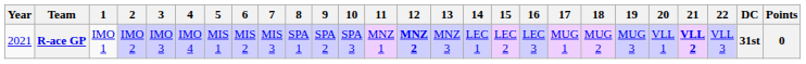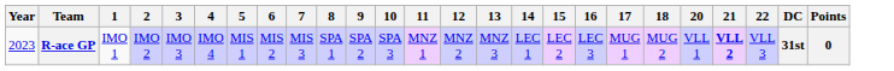 <table class="wikitable" style="text-align:center; font-size:85%">
 <tr>
 <th>Year</th>
 <th>Team</th>
 <th>1</th>
 <th>2</th>
 <th>3</th>
 <th>4</th>
 <th>5</th>
 <th>6</th>
 <th>7</th>
 <th>8</th>
 <th>9</th>
 <th>10</th>
 <th>11</th>
 <th>12</th>
 <th>13</th>
 <th>14</th>
 <th>15</th>
 <th>16</th>
 <th>17</th>
 <th>18</th>
-<th>19</th>
 <th>20</th>
 <th>21</th>
 <th>22</th>
 <th>DC</th>
 <th>Points</th>
 </tr>
 <tr>
-<td><a href='#'>2021</a></td>
+<td><a href='#'>2023</a></td>
 <th nowrap><a href='#'>R-ace GP</a></th>
 <td style="background:#;"><a href='#'>IMO<br>1</a><br></td>
 <td style="background:#CFCFFF;"><a href='#'>IMO<br>2</a><br></td>
 <td style="background:#CFCFFF;"><a href='#'>IMO<br>3</a><br></td>
 <td style="background:#CFCFFF;"><a href='#'>IMO<br>4</a><br></td>
 <td style="background:#CFCFFF;"><a href='#'>MIS<br>1</a><br></td>
 <td style="background:#CFCFFF;"><a href='#'>MIS<br>2</a><br></td>
 <td style="background:#CFCFFF;"><a href='#'>MIS<br>3</a><br></td>
 <td style="background:#CFCFFF;"><a href='#'>SPA<br>1</a><br></td>
 <td style="background:#CFCFFF;"><a href='#'>SPA<br>2</a><br></td>
 <td style="background:#CFCFFF;"><a href='#'>SPA<br>3</a><br></td>
 <td style="background:#EFCFFF;"><a href='#'>MNZ<br>1</a><br></td>
-<td style="background:#CFCFFF;"><strong><a href='#'>MNZ<br>2</a><br></strong></td>
+<td style="background:#CFCFFF;"><a href='#'>MNZ<br>2</a><br></td>
 <td style="background:#CFCFFF;"><a href='#'>MNZ<br>3</a><br></td>
 <td style="background:#CFCFFF;"><a href='#'>LEC<br>1</a><br></td>
 <td style="background:#EFCFFF;"><a href='#'>LEC<br>2</a><br></td>
 <td style="background:#CFCFFF;"><a href='#'>LEC<br>3</a><br></td>
 <td style="background:#EFCFFF;"><a href='#'>MUG<br>1</a><br></td>
 <td style="background:#EFCFFF;"><a href='#'>MUG<br>2</a><br></td>
-<td style="background:#CFCFFF;"><a href='#'>MUG<br>3</a><br></td>
 <td style="background:#CFCFFF;"><a href='#'>VLL<br>1</a><br></td>
 <td style="background:#EFCFFF;"><strong><a href='#'>VLL<br>2</a><br></strong></td>
 <td style="background:#CFCFFF;"><a href='#'>VLL<br>3</a><br></td>
 <th>31st</th>
 <th>0</th>
 </tr>
 </table>
